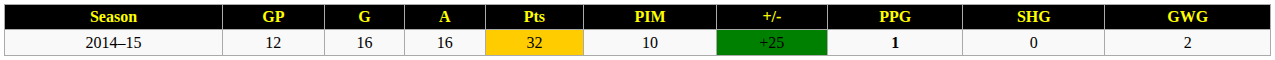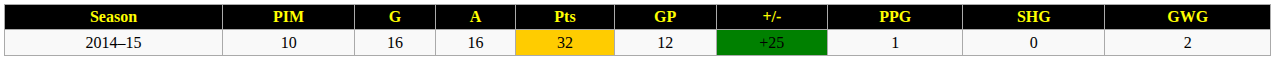 <table class="wikitable" style="width:80%;">
 <tr style="text-align:center; background:black; color:yellow;">
 <td><strong>Season</strong></td>
-<td><strong>GP</strong></td>
+<td><strong>PIM</strong></td>
 <td><strong>G</strong></td>
 <td><strong>A</strong></td>
 <td><strong>Pts</strong></td>
-<td><strong>PIM</strong></td>
+<td><strong>GP</strong></td>
 <td><strong>+/-</strong></td>
 <td><strong>PPG</strong></td>
 <td><strong>SHG</strong></td>
 <td><strong>GWG</strong></td>
 </tr>
 <tr style="text-align:center;" bgcolor="">
 <td>2014–15</td>
-<td>12</td>
+<td>10</td>
 <td>16</td>
 <td>16</td>
 <td style="background:#fc0;">32</td>
-<td>10</td>
+<td>12</td>
 <td style="background:green;">+25</td>
-<td><strong>1</strong></td>
+<td>1</td>
 <td>0</td>
 <td>2</td>
 </tr>
 </table>
